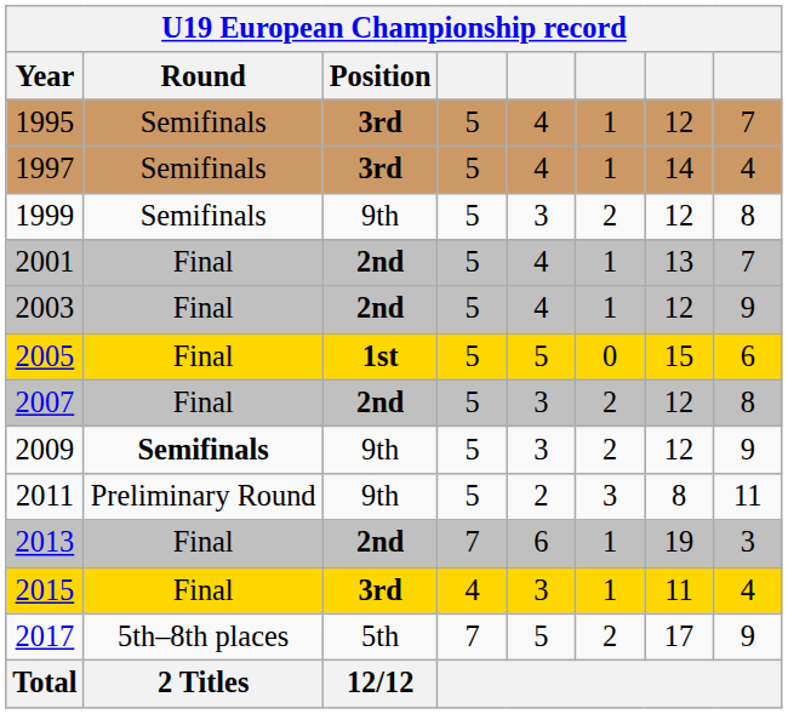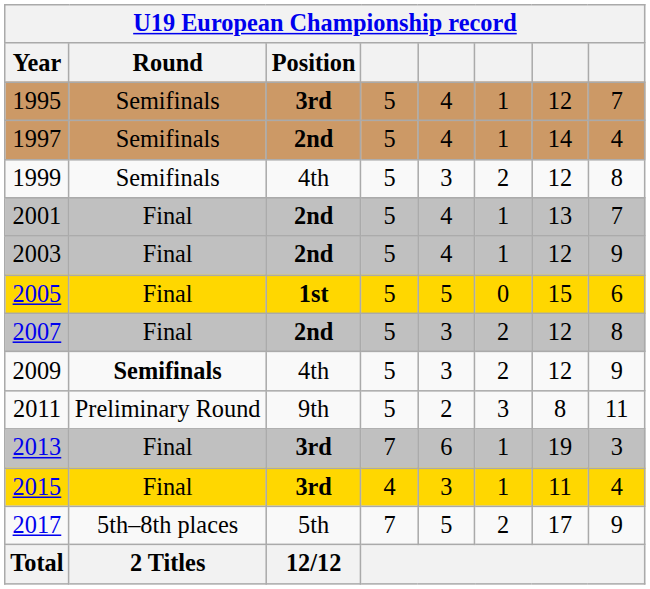 <table class="wikitable" style="text-align: center;">
 <tr>
 <th colspan=8><a href='#'>U19 European Championship record</a></th>
 </tr>
 <tr>
 <th>Year</th>
 <th>Round</th>
 <th>Position</th>
 <th width=30></th>
 <th width=30></th>
 <th width=30></th>
 <th width=30></th>
 <th width=30></th>
 </tr>
 <tr bgcolor=#CC9966>
 <td> 1995</td>
 <td>Semifinals</td>
 <td><strong>3rd</strong></td>
 <td>5</td>
 <td>4</td>
 <td>1</td>
 <td>12</td>
 <td>7</td>
 </tr>
 <tr bgcolor=#CC9966>
 <td> 1997</td>
 <td>Semifinals</td>
-<td><strong>3rd</strong></td>
+<td><strong>2nd</strong></td>
 <td>5</td>
 <td>4</td>
 <td>1</td>
 <td>14</td>
 <td>4</td>
 </tr>
 <tr>
 <td> 1999</td>
 <td>Semifinals</td>
-<td>9th</td>
+<td>4th</td>
 <td>5</td>
 <td>3</td>
 <td>2</td>
 <td>12</td>
 <td>8</td>
 </tr>
 <tr bgcolor=silver>
 <td> 2001</td>
 <td>Final</td>
 <td><strong>2nd</strong></td>
 <td>5</td>
 <td>4</td>
 <td>1</td>
 <td>13</td>
 <td>7</td>
 </tr>
 <tr bgcolor=silver>
 <td> 2003</td>
 <td>Final</td>
 <td><strong>2nd</strong></td>
 <td>5</td>
 <td>4</td>
 <td>1</td>
 <td>12</td>
 <td>9</td>
 </tr>
 <tr bgcolor=gold>
 <td> <a href='#'>2005</a></td>
 <td>Final</td>
 <td><strong>1st</strong></td>
 <td>5</td>
 <td>5</td>
 <td>0</td>
 <td>15</td>
 <td>6</td>
 </tr>
 <tr bgcolor=silver>
 <td> <a href='#'>2007</a></td>
 <td>Final</td>
 <td><strong>2nd</strong></td>
 <td>5</td>
 <td>3</td>
 <td>2</td>
 <td>12</td>
 <td>8</td>
 </tr>
 <tr>
 <td> 2009</td>
 <td><strong>Semifinals</strong></td>
-<td>9th</td>
+<td>4th</td>
 <td>5</td>
 <td>3</td>
 <td>2</td>
 <td>12</td>
 <td>9</td>
 </tr>
 <tr>
 <td> 2011</td>
 <td>Preliminary Round</td>
 <td>9th</td>
 <td>5</td>
 <td>2</td>
 <td>3</td>
 <td>8</td>
 <td>11</td>
 </tr>
 <tr bgcolor=silver>
 <td> <a href='#'>2013</a></td>
 <td>Final</td>
-<td><strong>2nd</strong></td>
+<td><strong>3rd</strong></td>
 <td>7</td>
 <td>6</td>
 <td>1</td>
 <td>19</td>
 <td>3</td>
 </tr>
 <tr bgcolor=gold>
 <td> <a href='#'>2015</a></td>
 <td>Final</td>
 <td><strong>3rd</strong></td>
 <td>4</td>
 <td>3</td>
 <td>1</td>
 <td>11</td>
 <td>4</td>
 </tr>
 <tr>
 <td> <a href='#'>2017</a></td>
 <td>5th–8th places</td>
 <td>5th</td>
 <td>7</td>
 <td>5</td>
 <td>2</td>
 <td>17</td>
 <td>9</td>
 </tr>
 <tr>
 <th>Total</th>
 <th>2 Titles</th>
 <th>12/12</th>
 <th colspan=5></th>
 </tr>
 </table>
